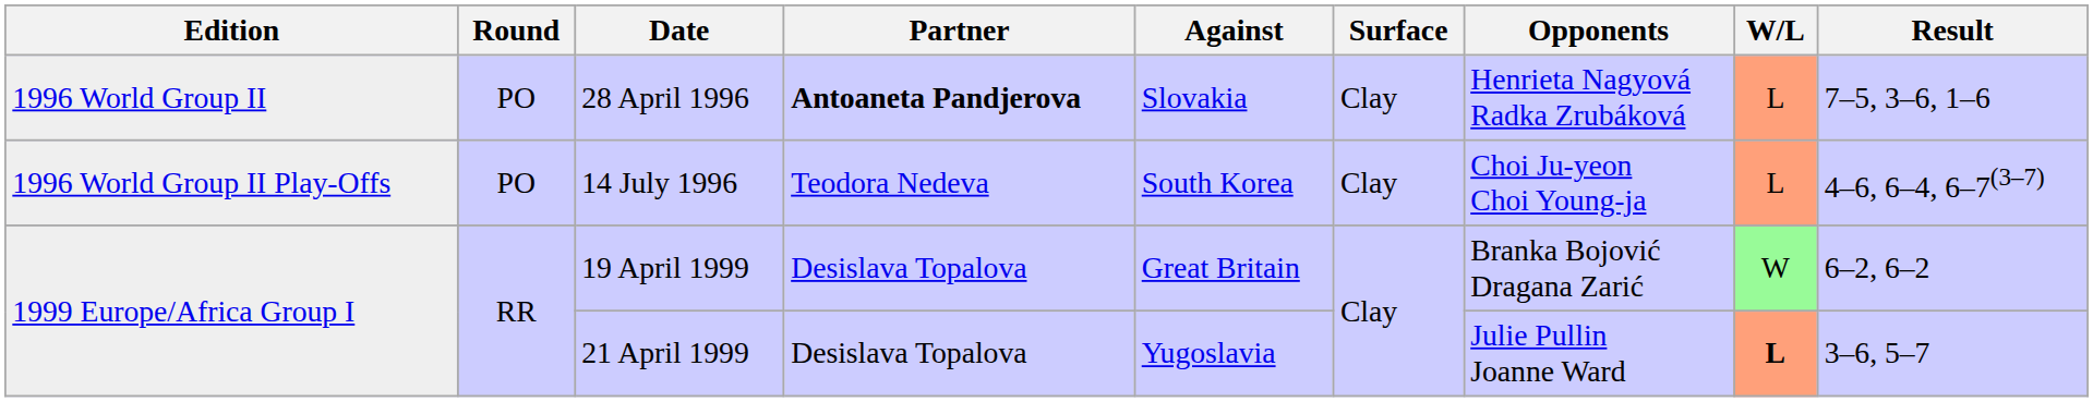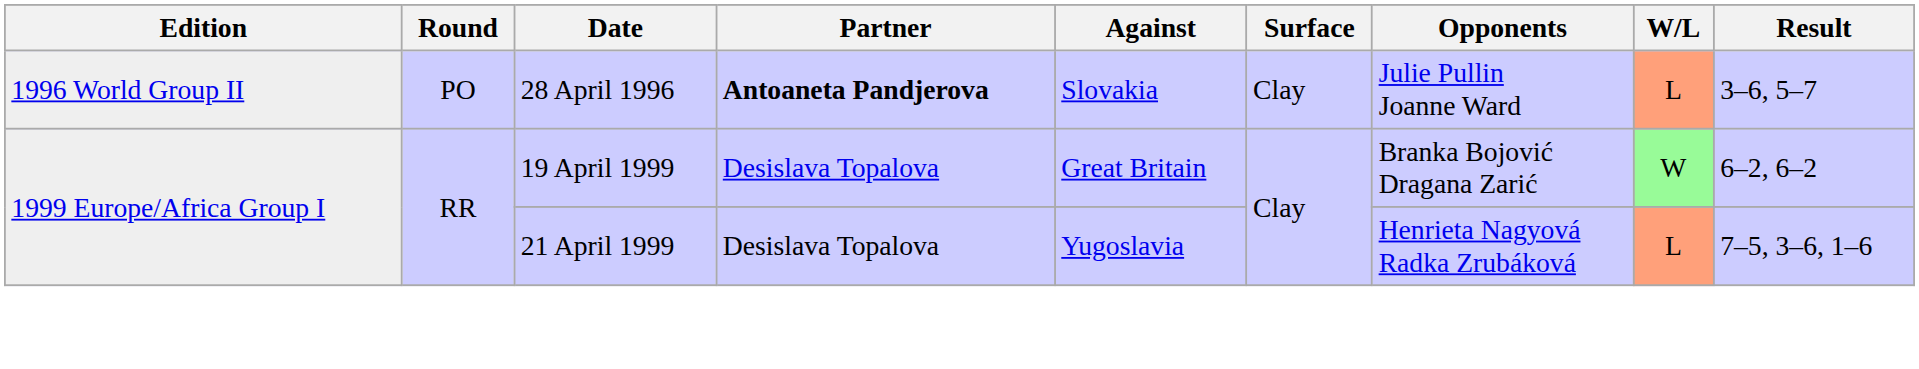 <table class="wikitable" style="font-size:95%;" width="1050">
 <tr>
 <th>Edition</th>
 <th>Round</th>
 <th>Date</th>
 <th>Partner</th>
 <th>Against</th>
 <th>Surface</th>
 <th>Opponents</th>
 <th>W/L</th>
 <th>Result</th>
 </tr>
 <tr bgcolor="#CCCCFF">
 <td bgcolor=#efefef><a href='#'>1996 World Group II</a></td>
 <td align=center>PO</td>
 <td>28 April 1996</td>
 <td><strong> Antoaneta Pandjerova</strong></td>
 <td> <a href='#'>Slovakia</a></td>
 <td>Clay</td>
-<td> <a href='#'>Henrieta Nagyová</a><br> <a href='#'>Radka Zrubáková</a></td>
+<td> <a href='#'>Julie Pullin</a><br> Joanne Ward</td>
 <td bgcolor=#FFA07A align=center>L</td>
-<td>7–5, 3–6, 1–6</td>
-</tr>
-<tr bgcolor="#CCCCFF">
-<td bgcolor=#efefef><a href='#'>1996 World Group II Play-Offs</a></td>
-<td align=center>PO</td>
-<td>14 July 1996</td>
-<td> <a href='#'>Teodora Nedeva</a></td>
-<td> <a href='#'>South Korea</a></td>
-<td>Clay</td>
-<td> <a href='#'>Choi Ju-yeon</a><br> <a href='#'>Choi Young-ja</a></td>
-<td bgcolor=#FFA07A align=center>L</td>
-<td>4–6, 6–4, 6–7<sup>(3–7)</sup></td>
+<td>3–6, 5–7</td>
 </tr>
 <tr bgcolor="#CCCCFF">
 <td bgcolor=#efefef rowspan=2><a href='#'>1999 Europe/Africa Group I</a></td>
 <td align=center rowspan=2>RR</td>
 <td>19 April 1999</td>
 <td> <a href='#'>Desislava Topalova</a></td>
 <td> <a href='#'>Great Britain</a></td>
 <td rowspan=2>Clay</td>
 <td> Branka Bojović<br> Dragana Zarić</td>
 <td bgcolor=#98FB98 align=center>W</td>
 <td>6–2, 6–2</td>
 </tr>
 <tr bgcolor="#CCCCFF">
 <td>21 April 1999</td>
 <td> Desislava Topalova</td>
 <td> <a href='#'>Yugoslavia</a></td>
-<td> <a href='#'>Julie Pullin</a><br> Joanne Ward</td>
-<td bgcolor=#FFA07A align=center><strong>L</strong></td>
-<td>3–6, 5–7</td>
+<td> <a href='#'>Henrieta Nagyová</a><br> <a href='#'>Radka Zrubáková</a></td>
+<td bgcolor=#FFA07A align=center>L</td>
+<td>7–5, 3–6, 1–6</td>
 </tr>
 </table>
